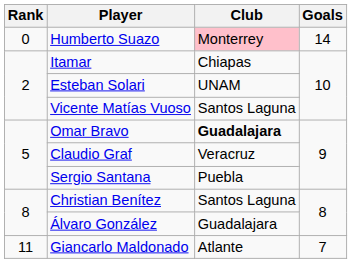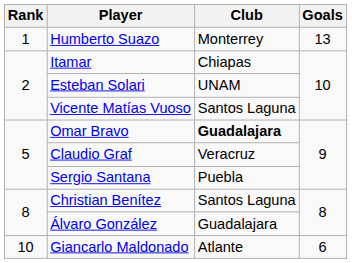 <table class="wikitable">
 <tr>
 <th>Rank</th>
 <th>Player</th>
 <th>Club</th>
 <th>Goals</th>
 </tr>
 <tr>
-<td align=center rowspan=1>0</td>
+<td align=center rowspan=1>1</td>
 <td> <a href='#'>Humberto Suazo</a></td>
-<td style="background: pink;">Monterrey</td>
-<td align=center rowspan=1>14</td>
+<td>Monterrey</td>
+<td align=center rowspan=1>13</td>
 </tr>
 <tr>
 <td align=center rowspan=3>2</td>
 <td> <a href='#'>Itamar</a></td>
 <td>Chiapas</td>
 <td align=center rowspan=3>10</td>
 </tr>
 <tr>
 <td> <a href='#'>Esteban Solari</a></td>
 <td>UNAM</td>
 </tr>
 <tr>
 <td> <a href='#'>Vicente Matías Vuoso</a></td>
 <td>Santos Laguna</td>
 </tr>
 <tr>
 <td align=center rowspan=3>5</td>
 <td> <a href='#'>Omar Bravo</a></td>
 <td><strong>Guadalajara</strong></td>
 <td align=center rowspan=3>9</td>
 </tr>
 <tr>
 <td> <a href='#'>Claudio Graf</a></td>
 <td>Veracruz</td>
 </tr>
 <tr>
 <td> <a href='#'>Sergio Santana</a></td>
 <td>Puebla</td>
 </tr>
 <tr>
 <td align=center rowspan=2>8</td>
 <td> <a href='#'>Christian Benítez</a></td>
 <td>Santos Laguna</td>
 <td align=center rowspan=2>8</td>
 </tr>
 <tr>
 <td> <a href='#'>Álvaro González</a></td>
 <td>Guadalajara</td>
 </tr>
 <tr>
-<td align=center rowspan=1>11</td>
+<td align=center rowspan=1>10</td>
 <td> <a href='#'>Giancarlo Maldonado</a></td>
 <td>Atlante</td>
-<td align=center rowspan=1>7</td>
+<td align=center rowspan=1>6</td>
 </tr>
 </table>
